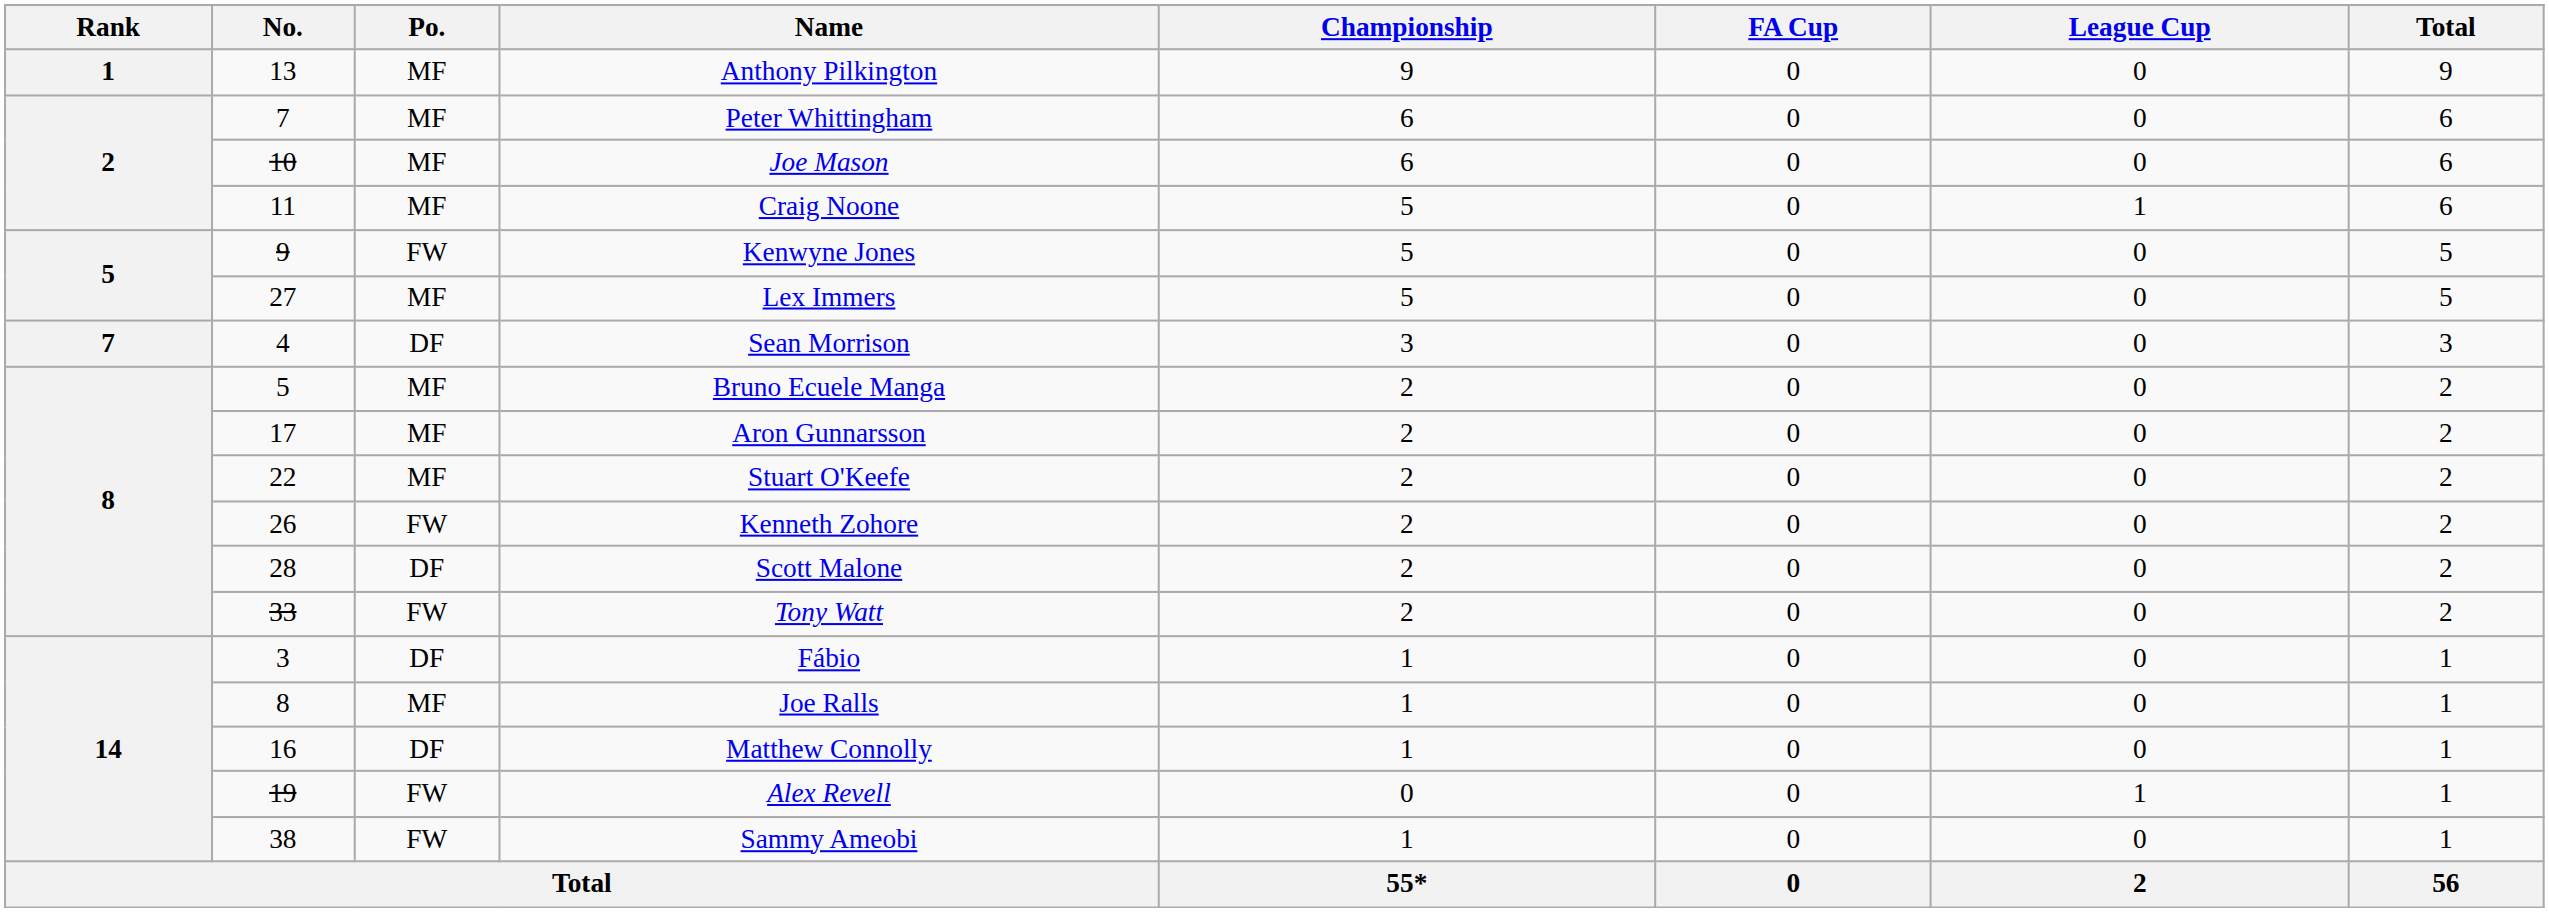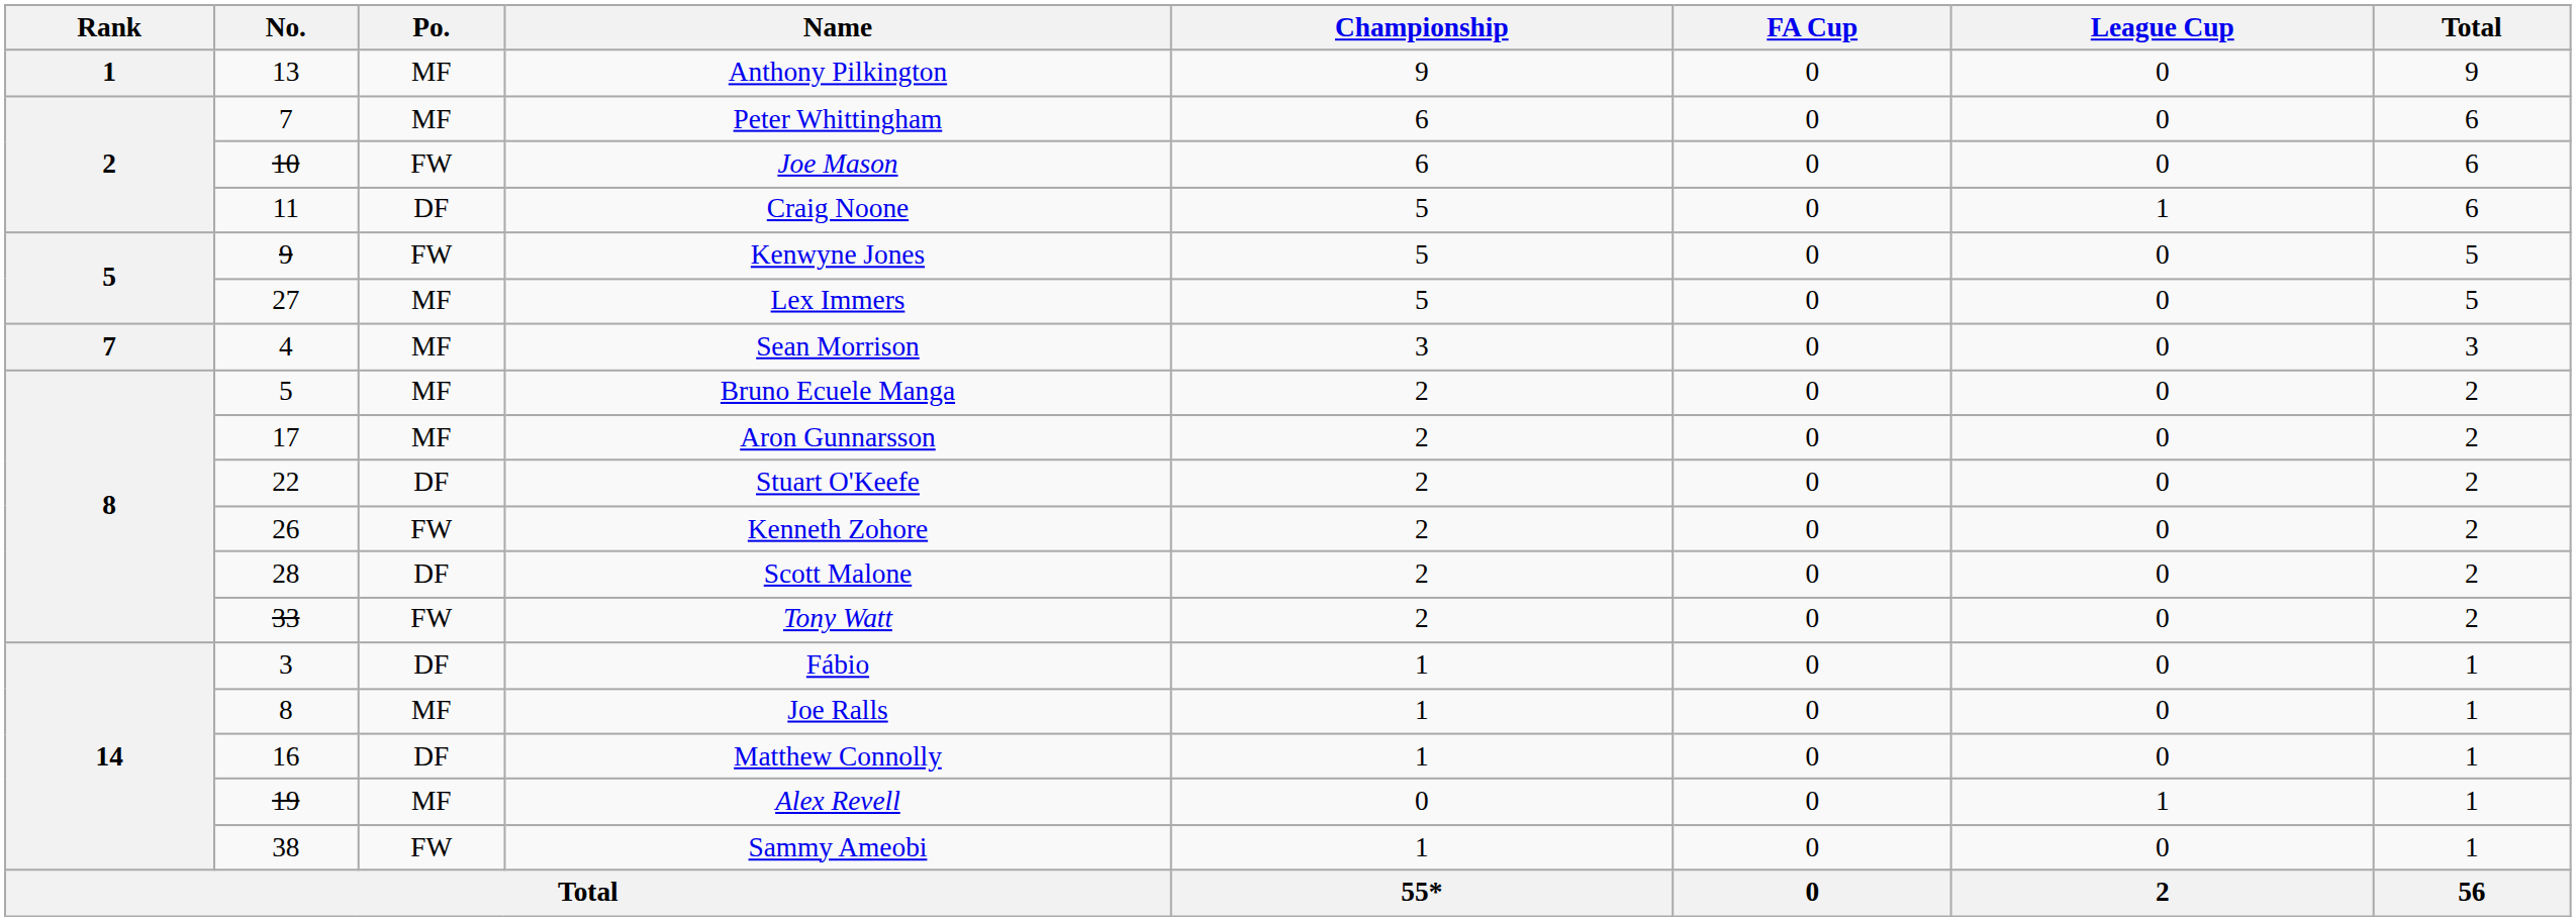 <table class="wikitable" style="text-align:center; font-size:85%; width:100%;">
 <tr>
 <th>Rank</th>
 <th>No.</th>
 <th>Po.</th>
 <th>Name</th>
 <th><a href='#'>Championship</a></th>
 <th><a href='#'>FA Cup</a></th>
 <th><a href='#'>League Cup</a></th>
 <th>Total</th>
 </tr>
 <tr>
 <th rowspan=1>1</th>
 <td>13</td>
 <td>MF</td>
 <td> <a href='#'>Anthony Pilkington</a></td>
 <td>9</td>
 <td>0</td>
 <td>0</td>
 <td>9</td>
 </tr>
 <tr>
 <th rowspan=3>2</th>
 <td>7</td>
 <td>MF</td>
 <td> <a href='#'>Peter Whittingham</a></td>
 <td>6</td>
 <td>0</td>
 <td>0</td>
 <td>6</td>
 </tr>
 <tr>
 <td><s>10</s></td>
-<td>MF</td>
+<td>FW</td>
 <td> <em><a href='#'>Joe Mason</a></em></td>
 <td>6</td>
 <td>0</td>
 <td>0</td>
 <td>6</td>
 </tr>
 <tr>
 <td>11</td>
-<td>MF</td>
+<td>DF</td>
 <td> <a href='#'>Craig Noone</a></td>
 <td>5</td>
 <td>0</td>
 <td>1</td>
 <td>6</td>
 </tr>
 <tr>
 <th rowspan=2>5</th>
 <td><s>9</s></td>
 <td>FW</td>
 <td> <a href='#'>Kenwyne Jones</a></td>
 <td>5</td>
 <td>0</td>
 <td>0</td>
 <td>5</td>
 </tr>
 <tr>
 <td>27</td>
 <td>MF</td>
 <td> <a href='#'>Lex Immers</a></td>
 <td>5</td>
 <td>0</td>
 <td>0</td>
 <td>5</td>
 </tr>
 <tr>
 <th rowspan=1>7</th>
 <td>4</td>
-<td>DF</td>
+<td>MF</td>
 <td> <a href='#'>Sean Morrison</a></td>
 <td>3</td>
 <td>0</td>
 <td>0</td>
 <td>3</td>
 </tr>
 <tr>
 <th rowspan=6>8</th>
 <td>5</td>
 <td>MF</td>
 <td> <a href='#'>Bruno Ecuele Manga</a></td>
 <td>2</td>
 <td>0</td>
 <td>0</td>
 <td>2</td>
 </tr>
 <tr>
 <td>17</td>
 <td>MF</td>
 <td> <a href='#'>Aron Gunnarsson</a></td>
 <td>2</td>
 <td>0</td>
 <td>0</td>
 <td>2</td>
 </tr>
 <tr>
 <td>22</td>
-<td>MF</td>
+<td>DF</td>
 <td> <a href='#'>Stuart O'Keefe</a></td>
 <td>2</td>
 <td>0</td>
 <td>0</td>
 <td>2</td>
 </tr>
 <tr>
 <td>26</td>
 <td>FW</td>
 <td> <a href='#'>Kenneth Zohore</a></td>
 <td>2</td>
 <td>0</td>
 <td>0</td>
 <td>2</td>
 </tr>
 <tr>
 <td>28</td>
 <td>DF</td>
 <td> <a href='#'>Scott Malone</a></td>
 <td>2</td>
 <td>0</td>
 <td>0</td>
 <td>2</td>
 </tr>
 <tr>
 <td><s>33</s></td>
 <td>FW</td>
 <td> <em><a href='#'>Tony Watt</a></em></td>
 <td>2</td>
 <td>0</td>
 <td>0</td>
 <td>2</td>
 </tr>
 <tr>
 <th rowspan=5>14</th>
 <td>3</td>
 <td>DF</td>
 <td> <a href='#'>Fábio</a></td>
 <td>1</td>
 <td>0</td>
 <td>0</td>
 <td>1</td>
 </tr>
 <tr>
 <td>8</td>
 <td>MF</td>
 <td> <a href='#'>Joe Ralls</a></td>
 <td>1</td>
 <td>0</td>
 <td>0</td>
 <td>1</td>
 </tr>
 <tr>
 <td>16</td>
 <td>DF</td>
 <td> <a href='#'>Matthew Connolly</a></td>
 <td>1</td>
 <td>0</td>
 <td>0</td>
 <td>1</td>
 </tr>
 <tr>
 <td><s>19</s></td>
-<td>FW</td>
+<td>MF</td>
 <td> <em><a href='#'>Alex Revell</a></em></td>
 <td>0</td>
 <td>0</td>
 <td>1</td>
 <td>1</td>
 </tr>
 <tr>
 <td>38</td>
 <td>FW</td>
 <td> <a href='#'>Sammy Ameobi</a></td>
 <td>1</td>
 <td>0</td>
 <td>0</td>
 <td>1</td>
 </tr>
 <tr>
 <th colspan=4>Total</th>
 <th>55*</th>
 <th>0</th>
 <th>2</th>
 <th>56</th>
 </tr>
 </table>
